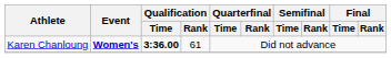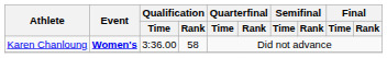 <table class=wikitable style=font-size:90%;text-align:center>
 <tr>
 <th rowspan=2>Athlete</th>
 <th rowspan=2>Event</th>
 <th colspan=2>Qualification</th>
 <th colspan=2>Quarterfinal</th>
 <th colspan=2>Semifinal</th>
 <th colspan=2>Final</th>
 </tr>
 <tr style=font-size:95%>
 <th>Time</th>
 <th>Rank</th>
 <th>Time</th>
 <th>Rank</th>
 <th>Time</th>
 <th>Rank</th>
 <th>Time</th>
 <th>Rank</th>
 </tr>
 <tr>
 <td align=left><a href='#'>Karen Chanloung</a></td>
 <td align=left><strong><a href='#'>Women's</a></strong></td>
-<td><strong>3:36.00</strong></td>
-<td>61</td>
+<td>3:36.00</td>
+<td>58</td>
 <td colspan=6>Did not advance</td>
 </tr>
 <tr>
 </tr>
 </table>
